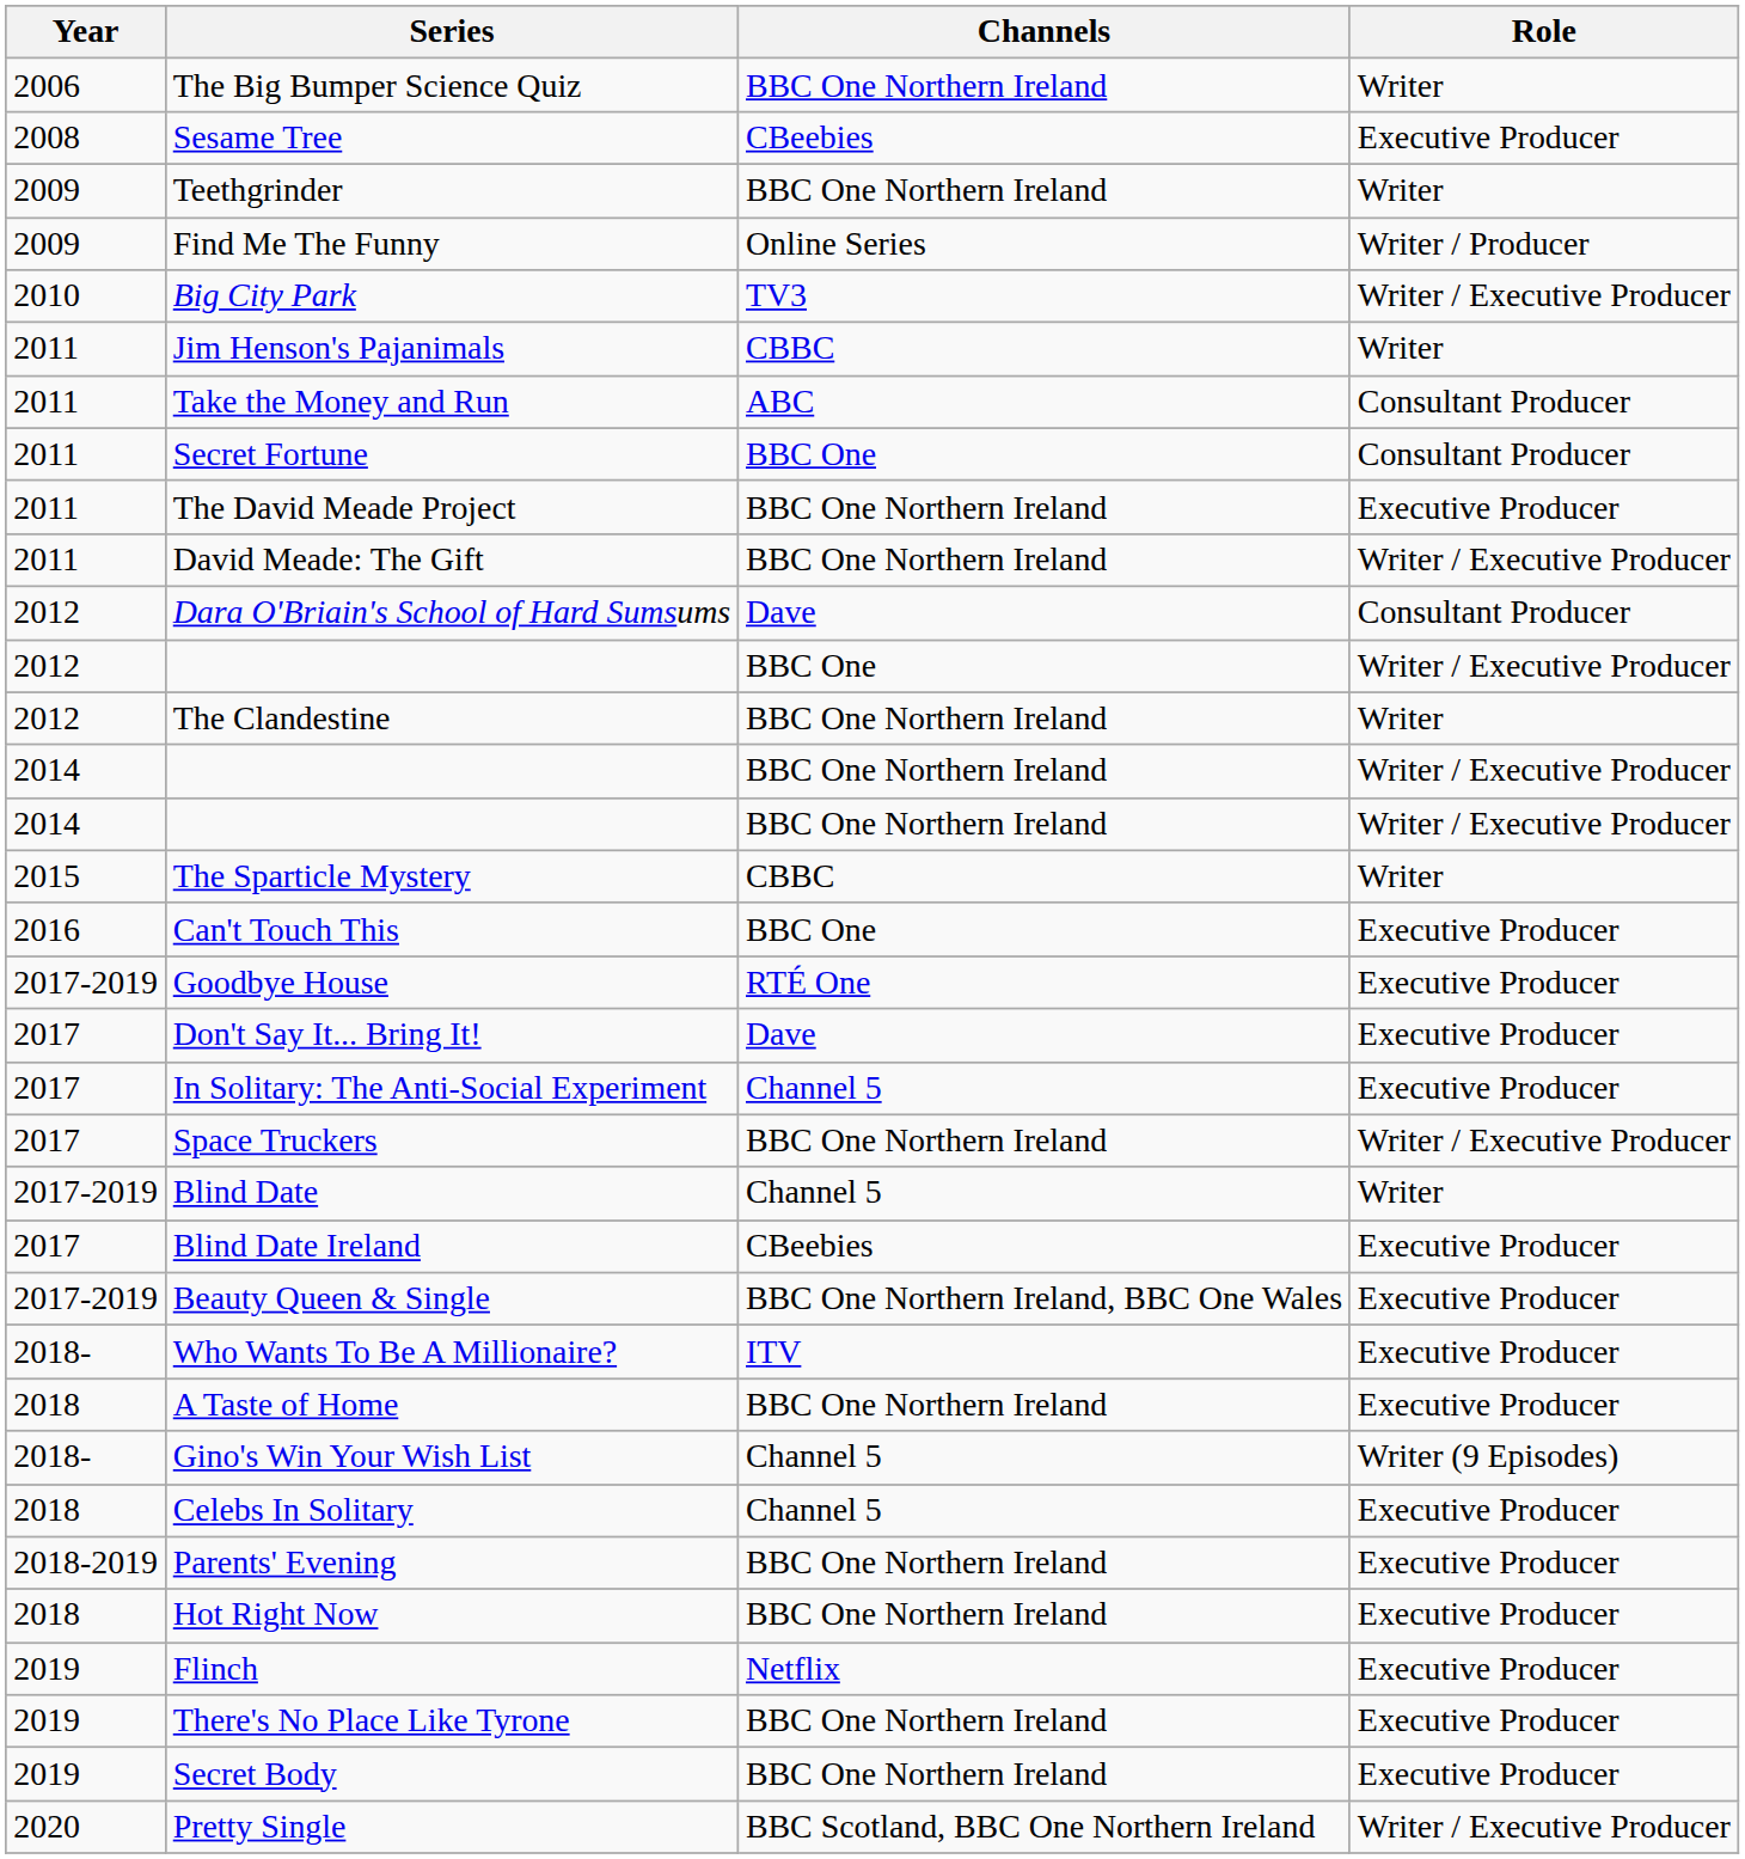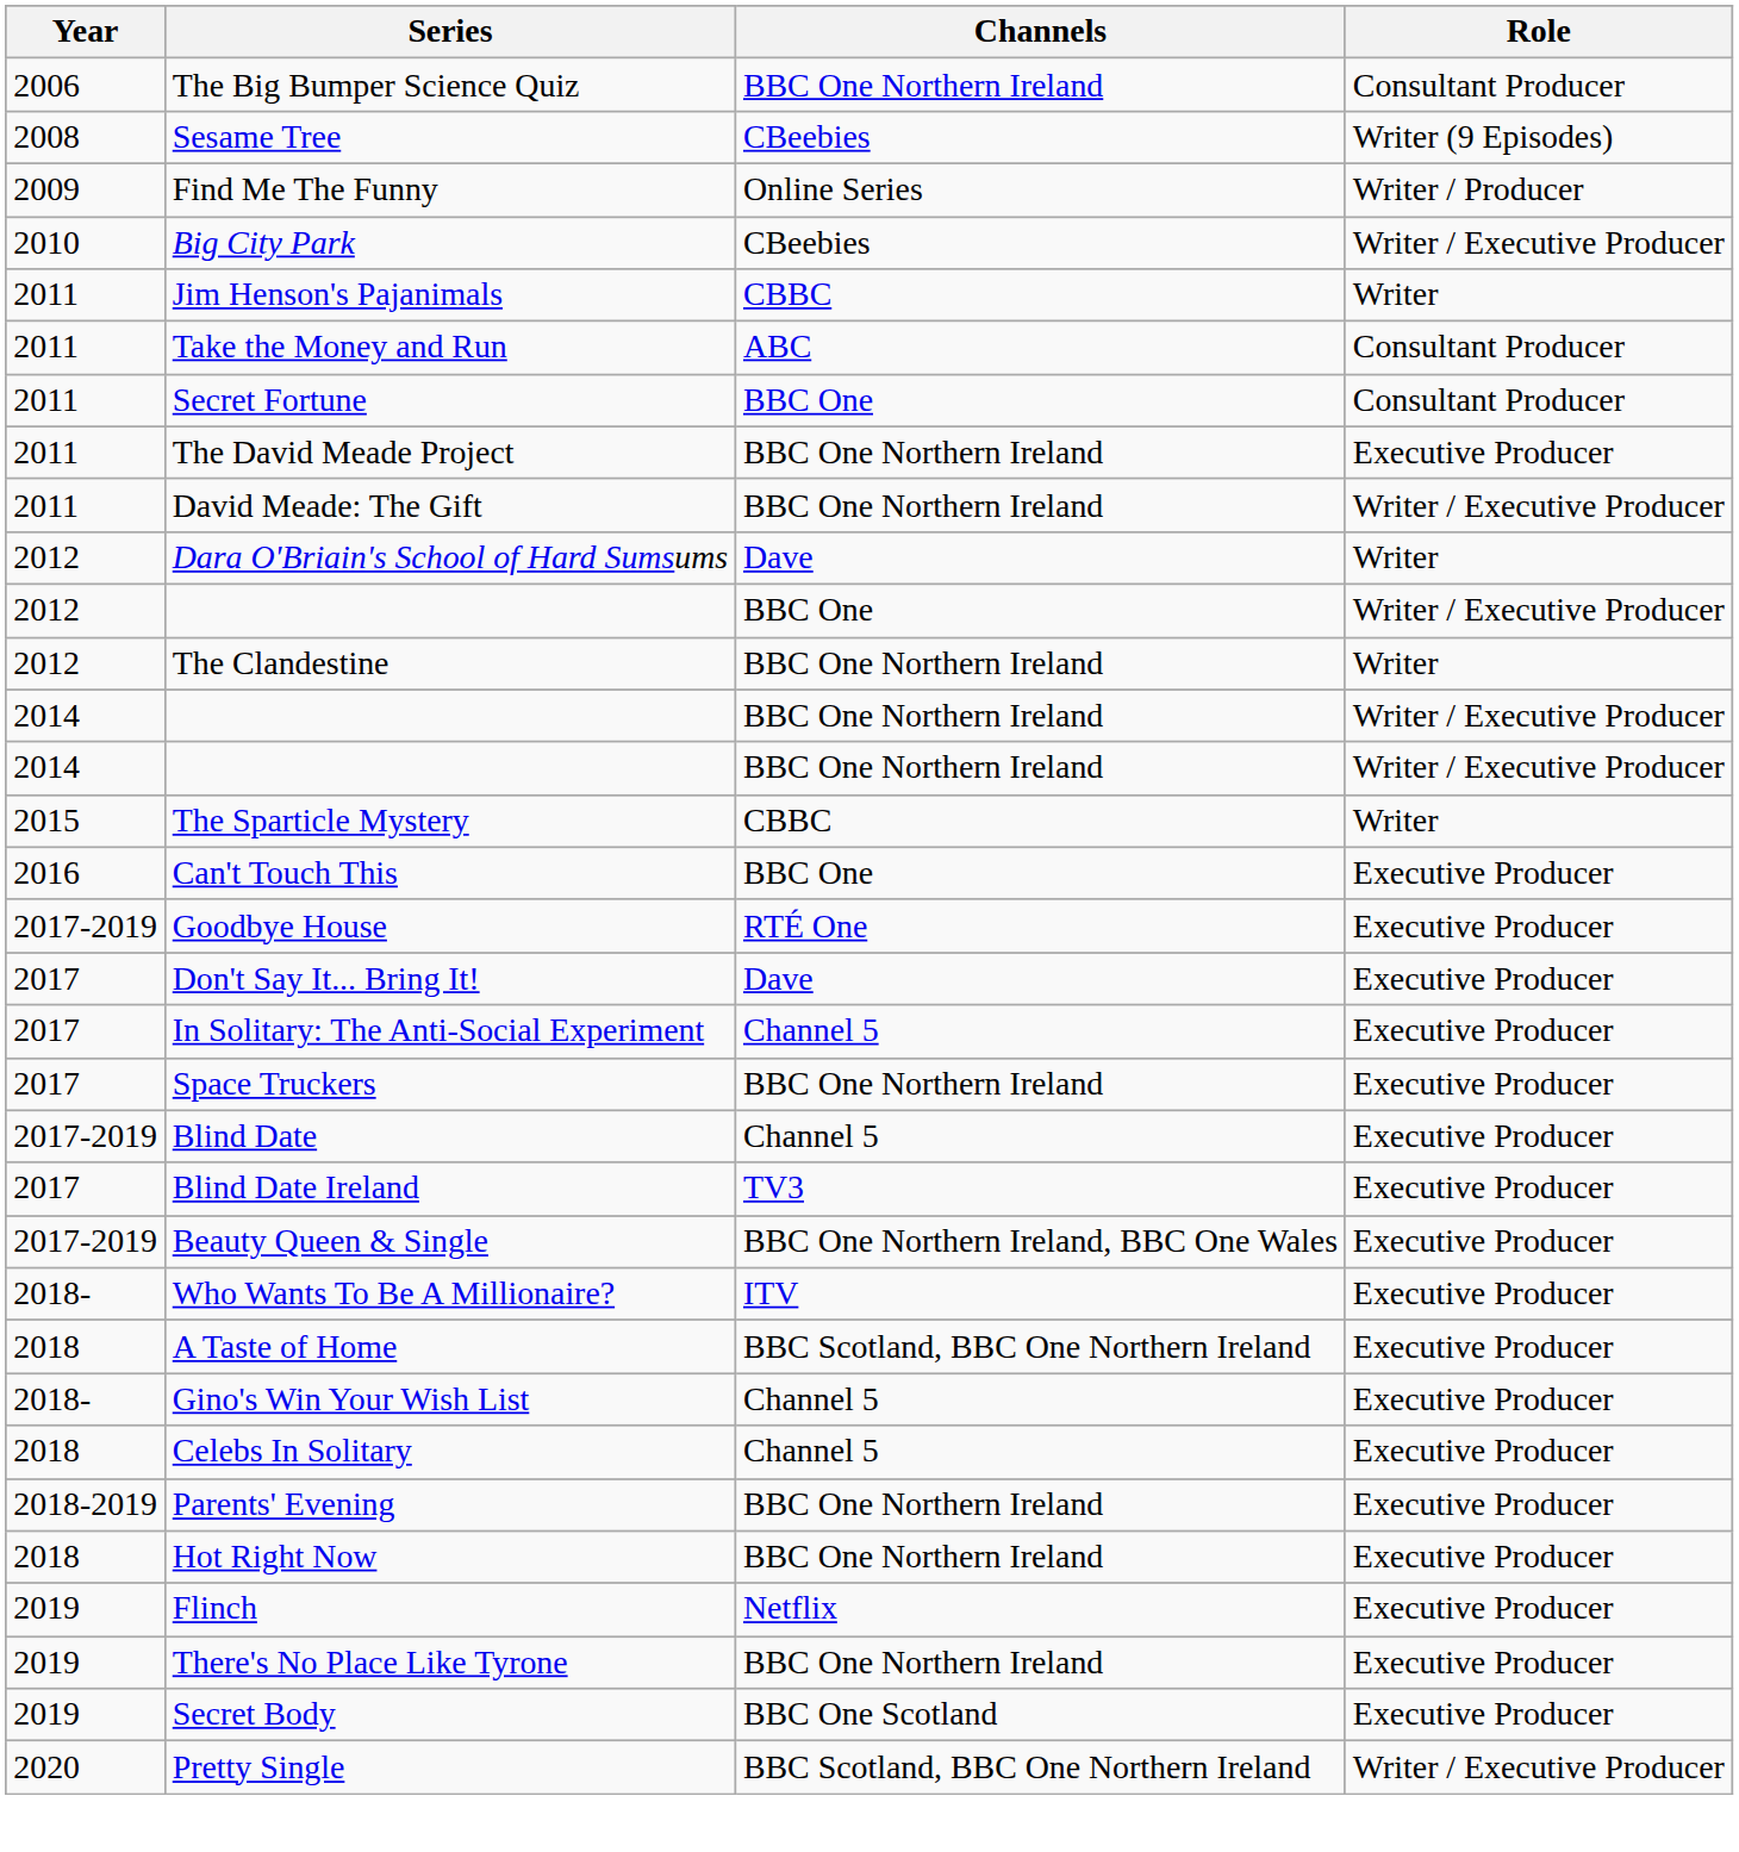 <table class="wikitable">
 <tr>
 <th>Year</th>
 <th>Series</th>
 <th>Channels</th>
 <th>Role</th>
 </tr>
 <tr>
 <td>2006</td>
 <td>The Big Bumper Science Quiz</td>
 <td><a href='#'>BBC One Northern Ireland</a></td>
-<td>Writer</td>
+<td>Consultant Producer</td>
 </tr>
 <tr>
 <td>2008</td>
 <td><a href='#'>Sesame Tree</a></td>
 <td><a href='#'>CBeebies</a></td>
-<td>Executive Producer</td>
-</tr>
-<tr>
-<td>2009</td>
-<td>Teethgrinder</td>
-<td>BBC One Northern Ireland</td>
-<td>Writer</td>
+<td>Writer (9 Episodes)</td>
 </tr>
 <tr>
 <td>2009</td>
 <td>Find Me The Funny</td>
 <td>Online Series</td>
 <td>Writer / Producer</td>
 </tr>
 <tr>
 <td>2010</td>
 <td><em><a href='#'>Big City Park</a></em></td>
-<td><a href='#'>TV3</a></td>
+<td>CBeebies</td>
 <td>Writer / Executive Producer</td>
 </tr>
 <tr>
 <td>2011</td>
 <td><a href='#'>Jim Henson's Pajanimals</a></td>
 <td><a href='#'>CBBC</a></td>
 <td>Writer</td>
 </tr>
 <tr>
 <td>2011</td>
 <td><a href='#'>Take the Money and Run</a></td>
 <td><a href='#'>ABC</a></td>
 <td>Consultant Producer</td>
 </tr>
 <tr>
 <td>2011</td>
 <td><a href='#'>Secret Fortune</a></td>
 <td><a href='#'>BBC One</a></td>
 <td>Consultant Producer</td>
 </tr>
 <tr>
 <td>2011</td>
 <td>The David Meade Project</td>
 <td>BBC One Northern Ireland</td>
 <td>Executive Producer</td>
 </tr>
 <tr>
 <td>2011</td>
 <td>David Meade: The Gift</td>
 <td>BBC One Northern Ireland</td>
 <td>Writer / Executive Producer</td>
 </tr>
 <tr>
 <td>2012</td>
 <td><em><a href='#'>Dara O'Briain's School of Hard Sums</a>ums</em></td>
 <td><a href='#'>Dave</a></td>
-<td>Consultant Producer</td>
+<td>Writer</td>
 </tr>
 <tr>
 <td>2012</td>
 <td></td>
 <td>BBC One</td>
 <td>Writer / Executive Producer</td>
 </tr>
 <tr>
 <td>2012</td>
 <td>The Clandestine</td>
 <td>BBC One Northern Ireland</td>
 <td>Writer</td>
 </tr>
 <tr>
 <td>2014</td>
 <td><em></em></td>
 <td>BBC One Northern Ireland</td>
 <td>Writer / Executive Producer</td>
 </tr>
 <tr>
 <td>2014</td>
 <td></td>
 <td>BBC One Northern Ireland</td>
 <td>Writer / Executive Producer</td>
 </tr>
 <tr>
 <td>2015</td>
 <td><a href='#'>The Sparticle Mystery</a></td>
 <td>CBBC</td>
 <td>Writer</td>
 </tr>
 <tr>
 <td>2016</td>
 <td><a href='#'>Can't Touch This</a></td>
 <td>BBC One</td>
 <td>Executive Producer</td>
 </tr>
 <tr>
 <td>2017-2019</td>
 <td><a href='#'>Goodbye House</a></td>
 <td><a href='#'>RTÉ One</a></td>
 <td>Executive Producer</td>
 </tr>
 <tr>
 <td>2017</td>
 <td><a href='#'>Don't Say It... Bring It!</a></td>
 <td><a href='#'>Dave</a></td>
 <td>Executive Producer</td>
 </tr>
 <tr>
 <td>2017</td>
 <td><a href='#'>In Solitary: The Anti-Social Experiment</a></td>
 <td><a href='#'>Channel 5</a></td>
 <td>Executive Producer</td>
 </tr>
 <tr>
 <td>2017</td>
 <td><a href='#'>Space Truckers</a></td>
 <td>BBC One Northern Ireland</td>
-<td>Writer / Executive Producer</td>
+<td>Executive Producer</td>
 </tr>
 <tr>
 <td>2017-2019</td>
 <td><a href='#'>Blind Date</a></td>
 <td>Channel 5</td>
-<td>Writer</td>
+<td>Executive Producer</td>
 </tr>
 <tr>
 <td>2017</td>
 <td><a href='#'>Blind Date Ireland</a></td>
-<td>CBeebies</td>
+<td><a href='#'>TV3</a></td>
 <td>Executive Producer</td>
 </tr>
 <tr>
 <td>2017-2019</td>
 <td><a href='#'>Beauty Queen & Single</a></td>
 <td>BBC One Northern Ireland, BBC One Wales</td>
 <td>Executive Producer</td>
 </tr>
 <tr>
 <td>2018-</td>
 <td><a href='#'>Who Wants To Be A Millionaire?</a></td>
 <td><a href='#'>ITV</a></td>
 <td>Executive Producer</td>
 </tr>
 <tr>
 <td>2018</td>
 <td><a href='#'>A Taste of Home</a></td>
-<td>BBC One Northern Ireland</td>
+<td>BBC Scotland, BBC One Northern Ireland</td>
 <td>Executive Producer</td>
 </tr>
 <tr>
 <td>2018-</td>
 <td><a href='#'>Gino's Win Your Wish List</a></td>
 <td>Channel 5</td>
-<td>Writer (9 Episodes)</td>
+<td>Executive Producer</td>
 </tr>
 <tr>
 <td>2018</td>
 <td><a href='#'>Celebs In Solitary</a></td>
 <td>Channel 5</td>
 <td>Executive Producer</td>
 </tr>
 <tr>
 <td>2018-2019</td>
 <td><a href='#'>Parents' Evening</a></td>
 <td>BBC One Northern Ireland</td>
 <td>Executive Producer</td>
 </tr>
 <tr>
 <td>2018</td>
 <td><a href='#'>Hot Right Now</a></td>
 <td>BBC One Northern Ireland</td>
 <td>Executive Producer</td>
 </tr>
 <tr>
 <td>2019</td>
 <td><a href='#'>Flinch</a></td>
 <td><a href='#'>Netflix</a></td>
 <td>Executive Producer</td>
 </tr>
 <tr>
 <td>2019</td>
 <td><a href='#'>There's No Place Like Tyrone</a></td>
 <td>BBC One Northern Ireland</td>
 <td>Executive Producer</td>
 </tr>
 <tr>
 <td>2019</td>
 <td><a href='#'>Secret Body</a></td>
-<td>BBC One Northern Ireland</td>
+<td>BBC One Scotland</td>
 <td>Executive Producer</td>
 </tr>
 <tr>
 <td>2020</td>
 <td><a href='#'>Pretty Single</a></td>
 <td>BBC Scotland, BBC One Northern Ireland</td>
 <td>Writer / Executive Producer</td>
 </tr>
 </table>
